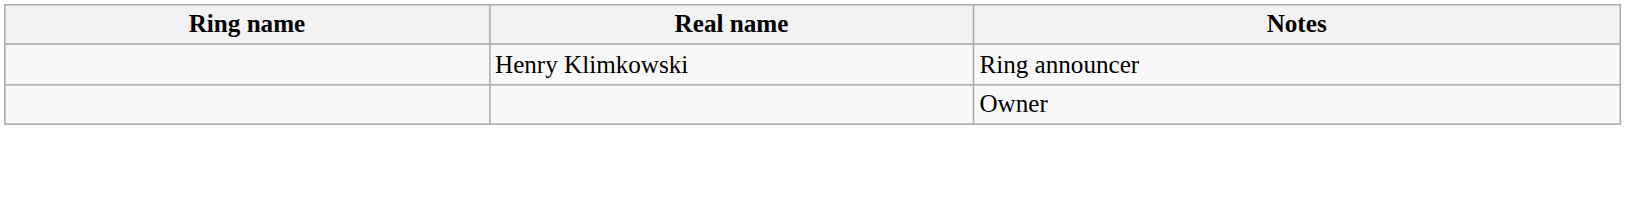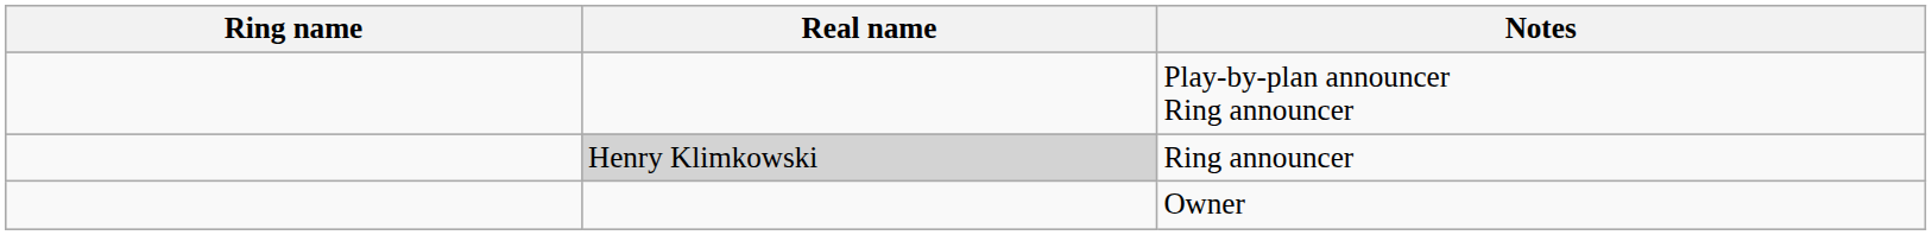 <table class="wikitable sortable" style="width:65%;">
 <tr>
 <th width=15%>Ring name</th>
 <th width=15%>Real name</th>
 <th width=20%>Notes</th>
 </tr>
 <tr>
 <td></td>
-<td>Henry Klimkowski</td>
+<td></td>
+<td>Play-by-plan announcer<br>Ring announcer</td>
+</tr>
+<tr>
+<td></td>
+<td style="background: lightgrey;">Henry Klimkowski</td>
 <td>Ring announcer</td>
 </tr>
 <tr>
 <td></td>
 <td></td>
 <td>Owner</td>
 </tr>
 </table>
